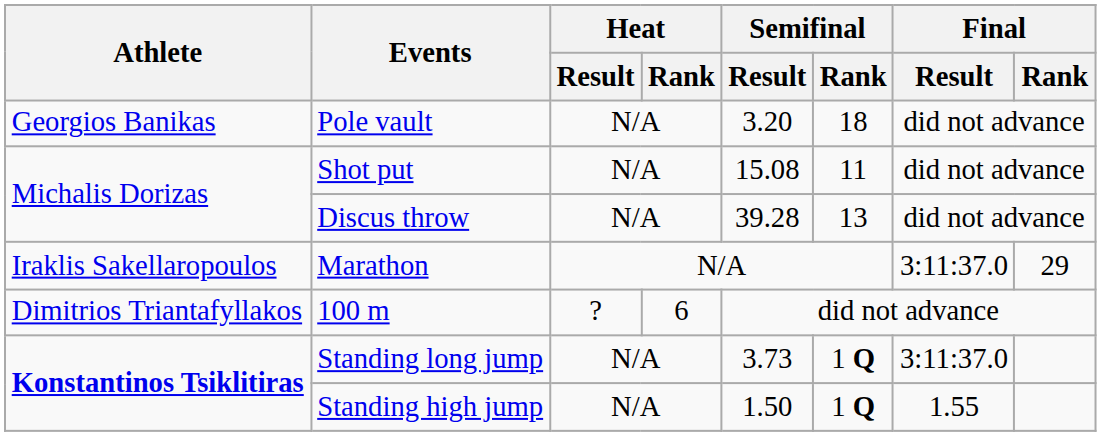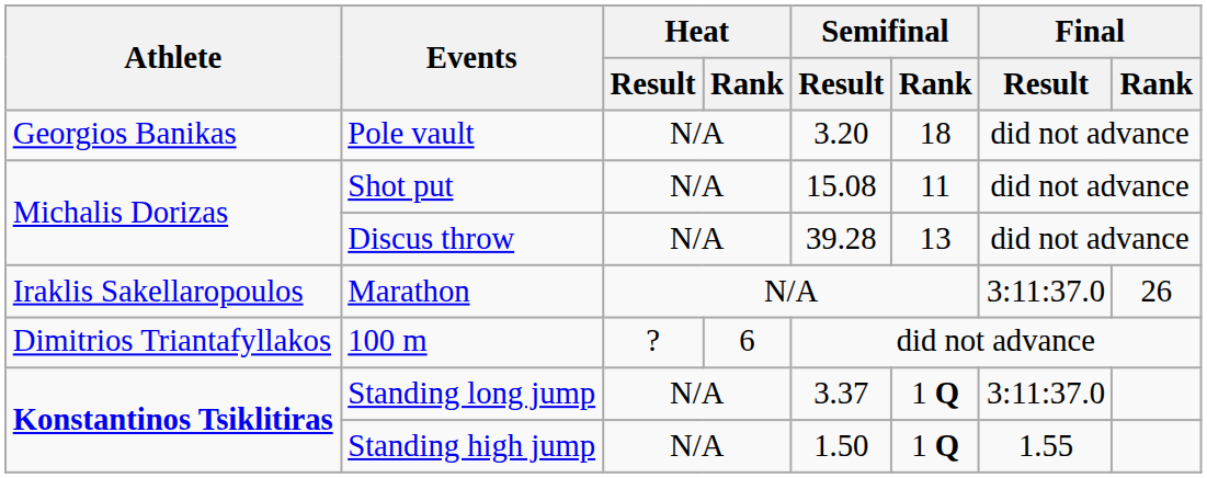 <table class=wikitable style="font-size:90%">
 <tr>
 <th rowspan="2">Athlete</th>
 <th rowspan="2">Events</th>
 <th colspan="2">Heat</th>
 <th colspan="2">Semifinal</th>
 <th colspan="2">Final</th>
 </tr>
 <tr>
 <th>Result</th>
 <th>Rank</th>
 <th>Result</th>
 <th>Rank</th>
 <th>Result</th>
 <th>Rank</th>
 </tr>
 <tr>
 <td><a href='#'>Georgios Banikas</a></td>
 <td><a href='#'>Pole vault</a></td>
 <td align=center colspan=2>N/A</td>
 <td align=center>3.20</td>
 <td align=center>18</td>
 <td align=center colspan=2>did not advance</td>
 </tr>
 <tr>
 <td rowspan=2><a href='#'>Michalis Dorizas</a></td>
 <td><a href='#'>Shot put</a></td>
 <td align=center colspan=2>N/A</td>
 <td align=center>15.08</td>
 <td align=center>11</td>
 <td align=center colspan=2>did not advance</td>
 </tr>
 <tr>
 <td><a href='#'>Discus throw</a></td>
 <td align=center colspan=2>N/A</td>
 <td align=center>39.28</td>
 <td align=center>13</td>
 <td align=center colspan=2>did not advance</td>
 </tr>
 <tr>
 <td><a href='#'>Iraklis Sakellaropoulos</a></td>
 <td><a href='#'>Marathon</a></td>
 <td align=center colspan=4>N/A</td>
 <td align=center>3:11:37.0</td>
-<td align=center>29</td>
+<td align=center>26</td>
 </tr>
 <tr>
 <td><a href='#'>Dimitrios Triantafyllakos</a></td>
 <td><a href='#'>100 m</a></td>
 <td align=center>?</td>
 <td align=center>6</td>
 <td align=center colspan=4>did not advance</td>
 </tr>
 <tr>
 <td rowspan=2><strong><a href='#'>Konstantinos Tsiklitiras</a></strong></td>
 <td><a href='#'>Standing long jump</a></td>
 <td align=center colspan=2>N/A</td>
-<td align=center>3.73</td>
+<td align=center>3.37</td>
 <td align=center>1 <strong>Q</strong></td>
 <td align=center>3:11:37.0</td>
 <td align=center></td>
 </tr>
 <tr>
 <td><a href='#'>Standing high jump</a></td>
 <td align=center colspan=2>N/A</td>
 <td align=center>1.50</td>
 <td align=center>1 <strong>Q</strong></td>
 <td align=center>1.55</td>
 <td align=center></td>
 </tr>
 </table>
